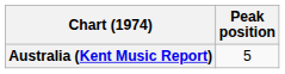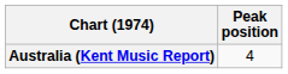 <table class="wikitable sortable plainrowheaders">
 <tr>
 <th>Chart (1974)</th>
 <th>Peak<br>position</th>
 </tr>
 <tr>
 <th scope="row">Australia (<a href='#'>Kent Music Report</a>)</th>
-<td align="center">5</td>
+<td align="center">4</td>
 </tr>
 </table>
